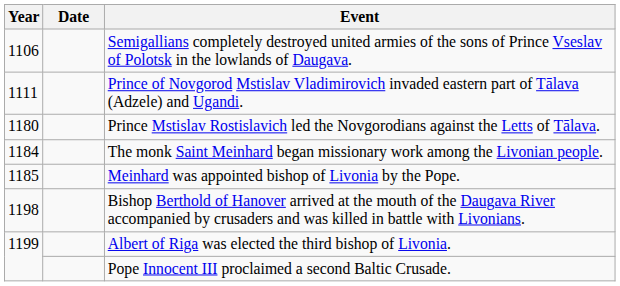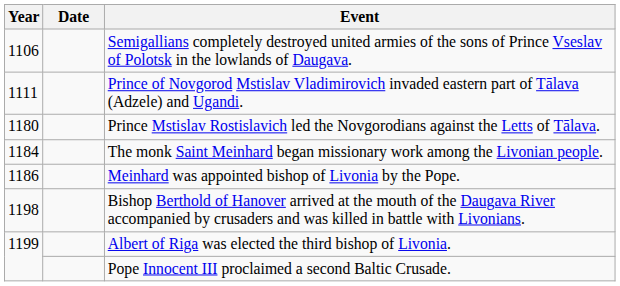 <table class="wikitable" width="100%">
 <tr>
 <th style="width:6%">Year</th>
 <th style="width:10%">Date</th>
 <th>Event</th>
 </tr>
 <tr>
 <td>1106</td>
 <td></td>
 <td><a href='#'>Semigallians</a> completely destroyed united armies of the sons of Prince <a href='#'>Vseslav of Polotsk</a> in the lowlands of <a href='#'>Daugava</a>.</td>
 </tr>
 <tr>
 <td>1111</td>
 <td></td>
 <td><a href='#'>Prince of Novgorod</a> <a href='#'>Mstislav Vladimirovich</a> invaded eastern part of <a href='#'>Tālava</a> (Adzele) and <a href='#'>Ugandi</a>.</td>
 </tr>
 <tr>
 <td>1180</td>
 <td></td>
 <td>Prince <a href='#'>Mstislav Rostislavich</a> led the Novgorodians against the <a href='#'>Letts</a> of <a href='#'>Tālava</a>.</td>
 </tr>
 <tr>
 <td>1184</td>
 <td></td>
 <td>The monk <a href='#'>Saint Meinhard</a> began missionary work among the <a href='#'>Livonian people</a>.</td>
 </tr>
 <tr>
-<td>1185</td>
+<td>1186</td>
 <td></td>
 <td><a href='#'>Meinhard</a> was appointed bishop of <a href='#'>Livonia</a> by the Pope.</td>
 </tr>
 <tr>
 <td>1198</td>
 <td></td>
 <td>Bishop <a href='#'>Berthold of Hanover</a> arrived at the mouth of the <a href='#'>Daugava River</a> accompanied by crusaders and was killed in battle with <a href='#'>Livonians</a>.</td>
 </tr>
 <tr>
 <td rowspan="2" valign="top">1199</td>
 <td></td>
 <td><a href='#'>Albert of Riga</a> was elected the third bishop of <a href='#'>Livonia</a>.</td>
 </tr>
 <tr>
 <td></td>
 <td>Pope <a href='#'>Innocent III</a> proclaimed a second Baltic Crusade.</td>
 </tr>
 </table>
